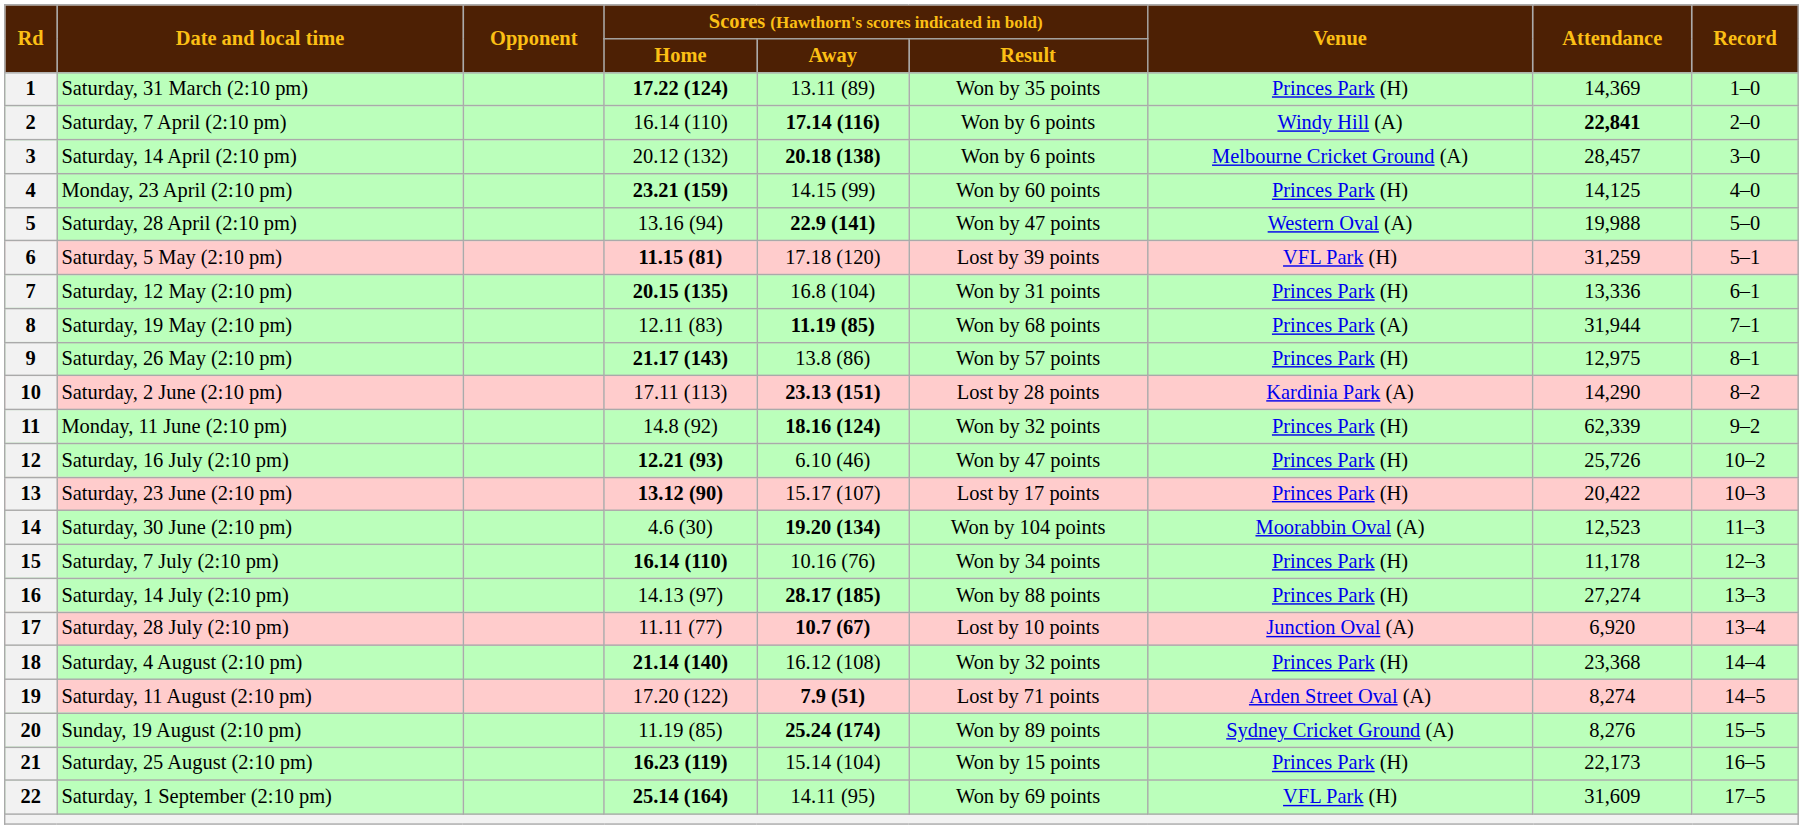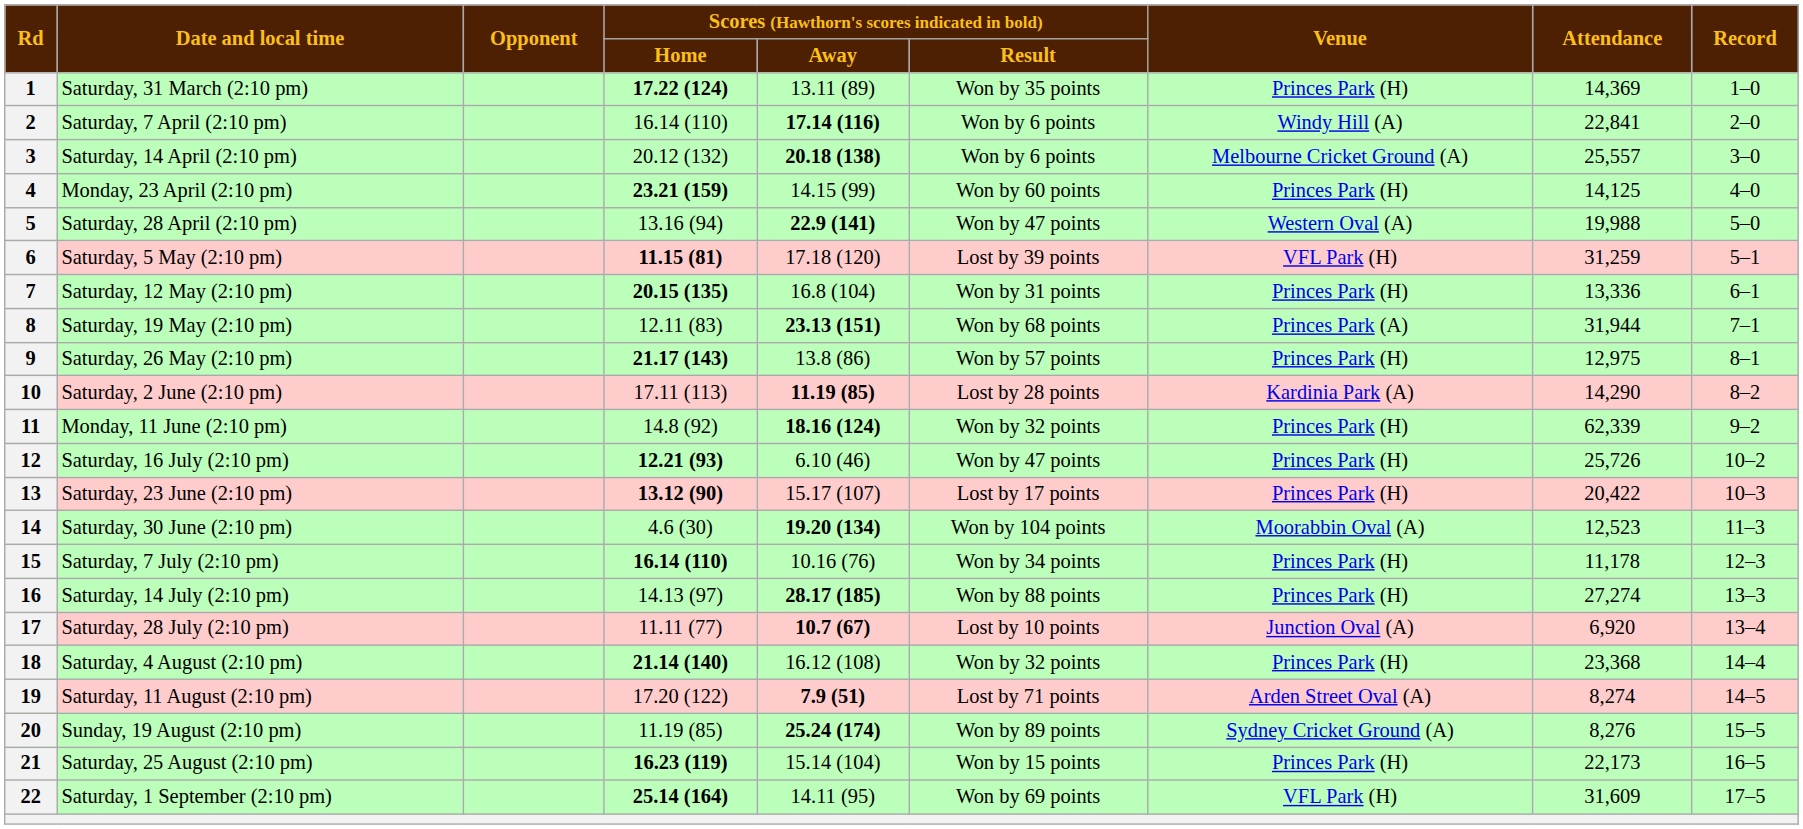 <table class="wikitable" style="font-size:90%; text-align:center; width: 100%; margin-left: auto; margin-right: auto;">
 <tr style="text-align:center; background:#4D2004; color:#FBBF15; font-weight:bold">
 <td rowspan=2><strong>Rd</strong></td>
 <td rowspan=2><strong>Date and local time</strong></td>
 <td rowspan=2><strong>Opponent</strong></td>
 <td colspan=3><strong>Scores</strong> <small>(Hawthorn's scores indicated in <strong>bold</strong>)</small></td>
 <td rowspan=2><strong>Venue</strong></td>
 <td rowspan=2><strong>Attendance</strong></td>
 <td rowspan=2>Record</td>
 </tr>
 <tr>
 <th style="background:#4D2004; color:#FBBF15;">Home</th>
 <th style="background:#4D2004; color:#FBBF15;">Away</th>
 <th style="background:#4D2004; color:#FBBF15;">Result</th>
 </tr>
 <tr style="background:#bfb">
 <th>1</th>
 <td align=left>Saturday, 31 March (2:10 pm)</td>
 <td align=left></td>
 <td><strong>17.22 (124)</strong></td>
 <td>13.11 (89)</td>
 <td>Won by 35 points</td>
 <td><a href='#'>Princes Park</a> (H)</td>
 <td>14,369</td>
 <td>1–0</td>
 </tr>
 <tr style="background:#bfb">
 <th>2</th>
 <td align=left>Saturday, 7 April (2:10 pm)</td>
 <td align=left></td>
 <td>16.14 (110)</td>
 <td><strong>17.14 (116)</strong></td>
 <td>Won by 6 points</td>
 <td><a href='#'>Windy Hill</a> (A)</td>
-<td><strong>22,841</strong></td>
+<td>22,841</td>
 <td>2–0</td>
 </tr>
 <tr style="background:#bfb">
 <th>3</th>
 <td align=left>Saturday, 14 April (2:10 pm)</td>
 <td align=left></td>
 <td>20.12 (132)</td>
 <td><strong>20.18 (138)</strong></td>
 <td>Won by 6 points</td>
 <td><a href='#'>Melbourne Cricket Ground</a> (A)</td>
-<td>28,457</td>
+<td>25,557</td>
 <td>3–0</td>
 </tr>
 <tr style="background:#bfb">
 <th>4</th>
 <td align=left>Monday, 23 April (2:10 pm)</td>
 <td align=left></td>
 <td><strong>23.21 (159)</strong></td>
 <td>14.15 (99)</td>
 <td>Won by 60 points</td>
 <td><a href='#'>Princes Park</a> (H)</td>
 <td>14,125</td>
 <td>4–0</td>
 </tr>
 <tr style="background:#bfb">
 <th>5</th>
 <td align=left>Saturday, 28 April (2:10 pm)</td>
 <td align=left></td>
 <td>13.16 (94)</td>
 <td><strong>22.9 (141)</strong></td>
 <td>Won by 47 points</td>
 <td><a href='#'>Western Oval</a> (A)</td>
 <td>19,988</td>
 <td>5–0</td>
 </tr>
 <tr style="background:#fcc;">
 <th>6</th>
 <td align=left>Saturday, 5 May (2:10 pm)</td>
 <td align=left></td>
 <td><strong>11.15 (81)</strong></td>
 <td>17.18 (120)</td>
 <td>Lost by 39 points</td>
 <td><a href='#'>VFL Park</a> (H)</td>
 <td>31,259</td>
 <td>5–1</td>
 </tr>
 <tr style="background:#bfb">
 <th>7</th>
 <td align=left>Saturday, 12 May (2:10 pm)</td>
 <td align=left></td>
 <td><strong>20.15 (135)</strong></td>
 <td>16.8 (104)</td>
 <td>Won by 31 points</td>
 <td><a href='#'>Princes Park</a> (H)</td>
 <td>13,336</td>
 <td>6–1</td>
 </tr>
 <tr style="background:#bfb">
 <th>8</th>
 <td align=left>Saturday, 19 May (2:10 pm)</td>
 <td align=left></td>
 <td>12.11 (83)</td>
-<td><strong>11.19 (85)</strong></td>
+<td><strong>23.13 (151)</strong></td>
 <td>Won by 68 points</td>
 <td><a href='#'>Princes Park</a> (A)</td>
 <td>31,944</td>
 <td>7–1</td>
 </tr>
 <tr style="background:#bfb">
 <th>9</th>
 <td align=left>Saturday, 26 May (2:10 pm)</td>
 <td align=left></td>
 <td><strong>21.17 (143)</strong></td>
 <td>13.8 (86)</td>
 <td>Won by 57 points</td>
 <td><a href='#'>Princes Park</a> (H)</td>
 <td>12,975</td>
 <td>8–1</td>
 </tr>
 <tr style="background:#fcc;">
 <th>10</th>
 <td align=left>Saturday, 2 June (2:10 pm)</td>
 <td align=left></td>
 <td>17.11 (113)</td>
-<td><strong>23.13 (151)</strong></td>
+<td><strong>11.19 (85)</strong></td>
 <td>Lost by 28 points</td>
 <td><a href='#'>Kardinia Park</a> (A)</td>
 <td>14,290</td>
 <td>8–2</td>
 </tr>
 <tr style="background:#bfb">
 <th>11</th>
 <td align=left>Monday, 11 June (2:10 pm)</td>
 <td align=left></td>
 <td>14.8 (92)</td>
 <td><strong>18.16 (124)</strong></td>
 <td>Won by 32 points</td>
 <td><a href='#'>Princes Park</a> (H)</td>
 <td>62,339</td>
 <td>9–2</td>
 </tr>
 <tr style="background:#bfb">
 <th>12</th>
 <td align=left>Saturday, 16 July (2:10 pm)</td>
 <td align=left></td>
 <td><strong>12.21 (93)</strong></td>
 <td>6.10 (46)</td>
 <td>Won by 47 points</td>
 <td><a href='#'>Princes Park</a> (H)</td>
 <td>25,726</td>
 <td>10–2</td>
 </tr>
 <tr style="background:#fcc;">
 <th>13</th>
 <td align=left>Saturday, 23 June (2:10 pm)</td>
 <td align=left></td>
 <td><strong>13.12 (90)</strong></td>
 <td>15.17 (107)</td>
 <td>Lost by 17 points</td>
 <td><a href='#'>Princes Park</a> (H)</td>
 <td>20,422</td>
 <td>10–3</td>
 </tr>
 <tr style="background:#bfb">
 <th>14</th>
 <td align=left>Saturday, 30 June (2:10 pm)</td>
 <td align=left></td>
 <td>4.6 (30)</td>
 <td><strong>19.20 (134)</strong></td>
 <td>Won by 104 points</td>
 <td><a href='#'>Moorabbin Oval</a> (A)</td>
 <td>12,523</td>
 <td>11–3</td>
 </tr>
 <tr style="background:#bfb">
 <th>15</th>
 <td align=left>Saturday, 7 July (2:10 pm)</td>
 <td align=left></td>
 <td><strong>16.14 (110)</strong></td>
 <td>10.16 (76)</td>
 <td>Won by 34 points</td>
 <td><a href='#'>Princes Park</a> (H)</td>
 <td>11,178</td>
 <td>12–3</td>
 </tr>
 <tr style="background:#bfb">
 <th>16</th>
 <td align=left>Saturday, 14 July (2:10 pm)</td>
 <td align=left></td>
 <td>14.13 (97)</td>
 <td><strong>28.17 (185)</strong></td>
 <td>Won by 88 points</td>
 <td><a href='#'>Princes Park</a> (H)</td>
 <td>27,274</td>
 <td>13–3</td>
 </tr>
 <tr style="background:#fcc;">
 <th>17</th>
 <td align=left>Saturday, 28 July (2:10 pm)</td>
 <td align=left></td>
 <td>11.11 (77)</td>
 <td><strong>10.7 (67)</strong></td>
 <td>Lost by 10 points</td>
 <td><a href='#'>Junction Oval</a> (A)</td>
 <td>6,920</td>
 <td>13–4</td>
 </tr>
 <tr style="background:#bfb">
 <th>18</th>
 <td align=left>Saturday, 4 August (2:10 pm)</td>
 <td align=left></td>
 <td><strong>21.14 (140)</strong></td>
 <td>16.12 (108)</td>
 <td>Won by 32 points</td>
 <td><a href='#'>Princes Park</a> (H)</td>
 <td>23,368</td>
 <td>14–4</td>
 </tr>
 <tr style="background:#fcc;">
 <th>19</th>
 <td align=left>Saturday, 11 August (2:10 pm)</td>
 <td align=left></td>
 <td>17.20 (122)</td>
 <td><strong>7.9 (51)</strong></td>
 <td>Lost by 71 points</td>
 <td><a href='#'>Arden Street Oval</a> (A)</td>
 <td>8,274</td>
 <td>14–5</td>
 </tr>
 <tr style="background:#bfb">
 <th>20</th>
 <td align=left>Sunday, 19 August (2:10 pm)</td>
 <td align=left></td>
 <td>11.19 (85)</td>
 <td><strong>25.24 (174)</strong></td>
 <td>Won by 89 points</td>
 <td><a href='#'>Sydney Cricket Ground</a> (A)</td>
 <td>8,276</td>
 <td>15–5</td>
 </tr>
 <tr style="background:#bfb">
 <th>21</th>
 <td align=left>Saturday, 25 August (2:10 pm)</td>
 <td align=left></td>
 <td><strong>16.23 (119)</strong></td>
 <td>15.14 (104)</td>
 <td>Won by 15 points</td>
 <td><a href='#'>Princes Park</a> (H)</td>
 <td>22,173</td>
 <td>16–5</td>
 </tr>
 <tr style="background:#bfb">
 <th>22</th>
 <td align=left>Saturday, 1 September (2:10 pm)</td>
 <td align=left></td>
 <td><strong>25.14 (164)</strong></td>
 <td>14.11 (95)</td>
 <td>Won by 69 points</td>
 <td><a href='#'>VFL Park</a> (H)</td>
 <td>31,609</td>
 <td>17–5</td>
 </tr>
 <tr>
 <th colspan=9></th>
 </tr>
 </table>
